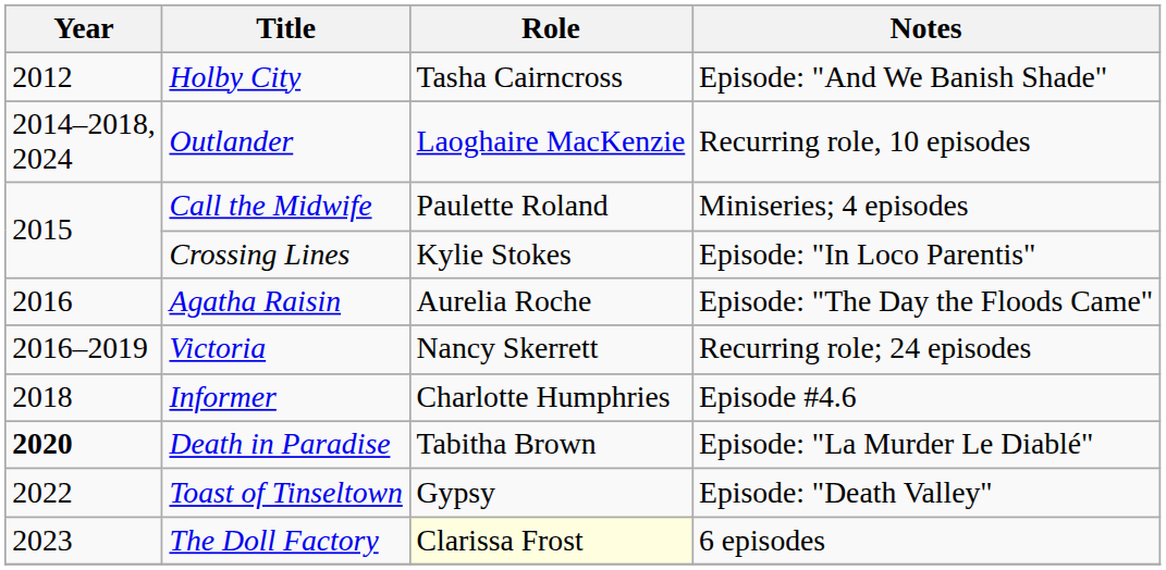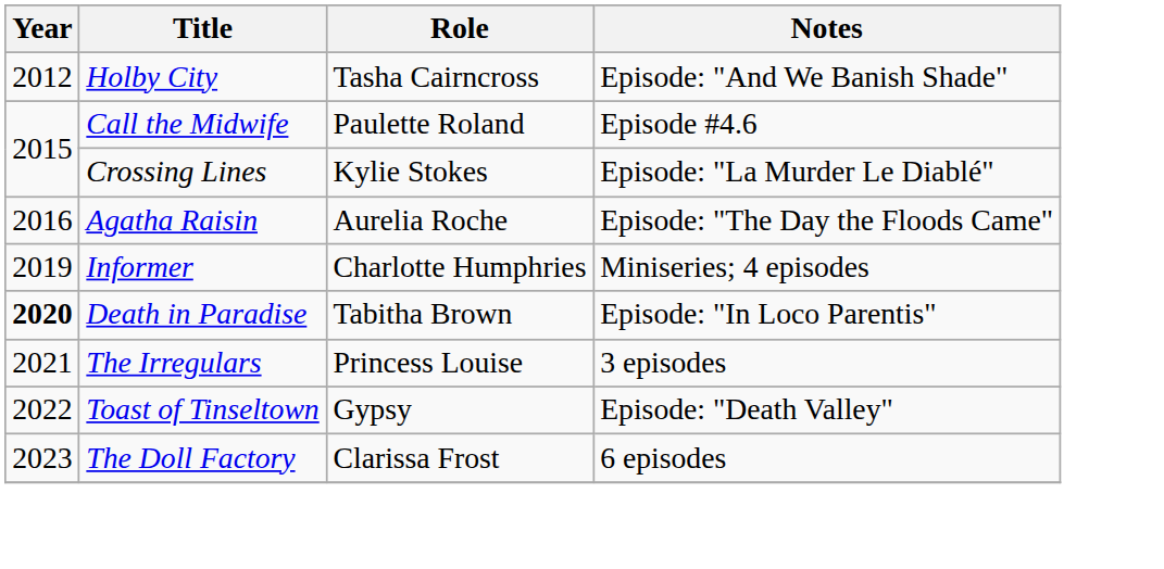 <table class="wikitable">
 <tr>
 <th>Year</th>
 <th>Title</th>
 <th>Role</th>
 <th>Notes</th>
 </tr>
 <tr>
 <td>2012</td>
 <td><em><a href='#'>Holby City</a></em></td>
 <td>Tasha Cairncross</td>
 <td>Episode: "And We Banish Shade"</td>
 </tr>
 <tr>
-<td>2014–2018,<br>2024</td>
-<td><em><a href='#'>Outlander</a></em></td>
-<td><a href='#'>Laoghaire MacKenzie</a></td>
-<td>Recurring role, 10 episodes</td>
-</tr>
-<tr>
 <td rowspan="2">2015</td>
 <td><em><a href='#'>Call the Midwife</a></em></td>
 <td>Paulette Roland</td>
-<td>Miniseries; 4 episodes</td>
+<td>Episode #4.6</td>
 </tr>
 <tr>
 <td><em>Crossing Lines</em></td>
 <td>Kylie Stokes</td>
-<td>Episode: "In Loco Parentis"</td>
+<td>Episode: "La Murder Le Diablé"</td>
 </tr>
 <tr>
 <td>2016</td>
 <td><em><a href='#'>Agatha Raisin</a></em></td>
 <td>Aurelia Roche</td>
 <td>Episode: "The Day the Floods Came"</td>
 </tr>
 <tr>
-<td>2016–2019</td>
-<td><em><a href='#'>Victoria</a></em></td>
-<td>Nancy Skerrett</td>
-<td>Recurring role; 24 episodes</td>
-</tr>
-<tr>
-<td>2018</td>
+<td>2019</td>
 <td><em><a href='#'>Informer</a></em></td>
 <td>Charlotte Humphries</td>
-<td>Episode #4.6</td>
+<td>Miniseries; 4 episodes</td>
 </tr>
 <tr>
 <td><strong>2020</strong></td>
 <td><em><a href='#'>Death in Paradise</a></em></td>
 <td>Tabitha Brown</td>
-<td>Episode: "La Murder Le Diablé"</td>
+<td>Episode: "In Loco Parentis"</td>
+</tr>
+<tr>
+<td>2021</td>
+<td><em><a href='#'>The Irregulars</a></em></td>
+<td>Princess Louise</td>
+<td>3 episodes</td>
 </tr>
 <tr>
 <td>2022</td>
 <td><em><a href='#'>Toast of Tinseltown</a></em></td>
 <td>Gypsy</td>
 <td>Episode: "Death Valley"</td>
 </tr>
 <tr>
 <td>2023</td>
 <td><em><a href='#'>The Doll Factory</a></em></td>
-<td style="background: lightyellow;">Clarissa Frost</td>
+<td>Clarissa Frost</td>
 <td>6 episodes</td>
 </tr>
 <tr>
 </tr>
 </table>
